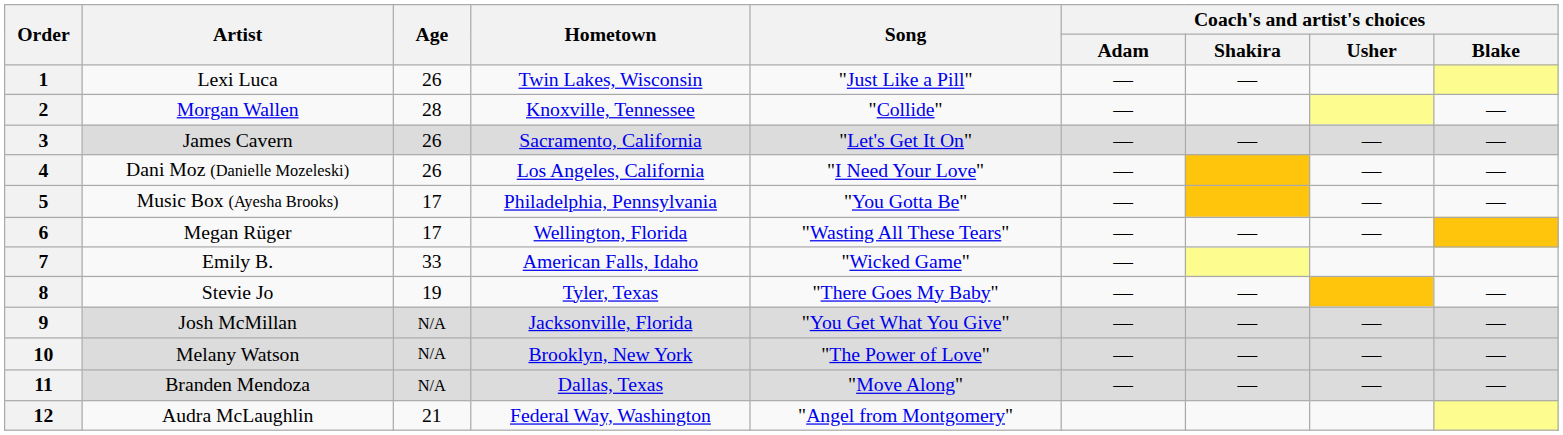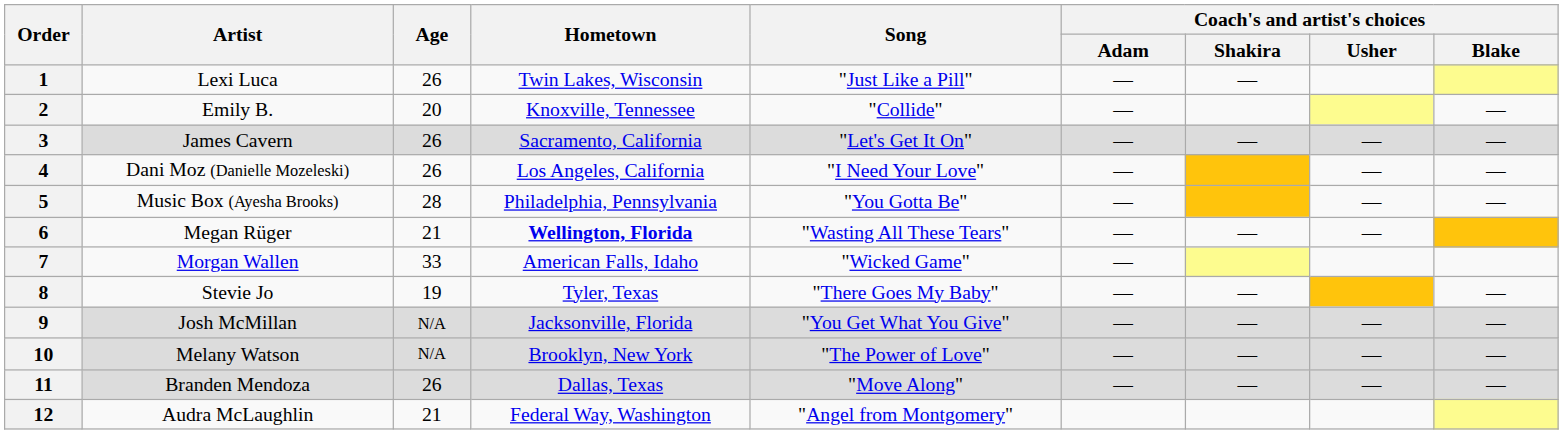 <table class="wikitable" style="text-align:center; line-height:17px; width:100%;">
 <tr>
 <th scope="col" rowspan="2" style="width:05%;">Order</th>
 <th scope="col" rowspan="2" style="width:20%;">Artist</th>
 <th scope="col" rowspan="2" style="width:05%;">Age</th>
 <th scope="col" rowspan="2" style="width:18%;">Hometown</th>
 <th scope="col" rowspan="2" style="width:20%;">Song</th>
 <th scope="col" colspan="4" style="width:32%;">Coach's and artist's choices</th>
 </tr>
 <tr>
 <th style="width:08%;">Adam</th>
 <th style="width:08%;">Shakira</th>
 <th style="width:08%;">Usher</th>
 <th style="width:08%;">Blake</th>
 </tr>
 <tr>
 <th>1</th>
 <td>Lexi Luca</td>
 <td>26</td>
 <td><a href='#'>Twin Lakes, Wisconsin</a></td>
 <td>"<a href='#'>Just Like a Pill</a>"</td>
 <td>—</td>
 <td>—</td>
 <td><strong></strong></td>
 <td style="background:#fdfc8f;"><strong></strong></td>
 </tr>
 <tr>
 <th>2</th>
-<td><a href='#'>Morgan Wallen</a></td>
-<td>28</td>
+<td>Emily B.</td>
+<td>20</td>
 <td><a href='#'>Knoxville, Tennessee</a></td>
 <td>"<a href='#'>Collide</a>"</td>
 <td>—</td>
 <td><strong></strong></td>
 <td style="background:#fdfc8f;"><strong></strong></td>
 <td>—</td>
 </tr>
 <tr>
 <th>3</th>
 <td style="background:#DCDCDC;">James Cavern</td>
 <td style="background:#DCDCDC;">26</td>
 <td style="background:#DCDCDC;"><a href='#'>Sacramento, California</a></td>
 <td style="background:#DCDCDC;">"<a href='#'>Let's Get It On</a>"</td>
 <td style="background:#DCDCDC;">—</td>
 <td style="background:#DCDCDC;">—</td>
 <td style="background:#DCDCDC;">—</td>
 <td style="background:#DCDCDC;">—</td>
 </tr>
 <tr>
 <th>4</th>
 <td>Dani Moz <small>(Danielle Mozeleski)</small></td>
 <td>26</td>
 <td><a href='#'>Los Angeles, California</a></td>
 <td>"<a href='#'>I Need Your Love</a>"</td>
 <td>—</td>
 <td style="background:#FFC40C;"><strong></strong></td>
 <td>—</td>
 <td>—</td>
 </tr>
 <tr>
 <th>5</th>
 <td>Music Box <small>(Ayesha Brooks)</small></td>
-<td>17</td>
+<td>28</td>
 <td><a href='#'>Philadelphia, Pennsylvania</a></td>
 <td>"<a href='#'>You Gotta Be</a>"</td>
 <td>—</td>
 <td style="background:#FFC40C;"><strong></strong></td>
 <td>—</td>
 <td>—</td>
 </tr>
 <tr>
 <th>6</th>
 <td>Megan Rüger</td>
-<td>17</td>
-<td><a href='#'>Wellington, Florida</a></td>
+<td>21</td>
+<td><strong><a href='#'>Wellington, Florida</a></strong></td>
 <td>"<a href='#'>Wasting All These Tears</a>"</td>
 <td>—</td>
 <td>—</td>
 <td>—</td>
 <td style="background:#FFC40C;"><strong></strong></td>
 </tr>
 <tr>
 <th>7</th>
-<td>Emily B.</td>
+<td><a href='#'>Morgan Wallen</a></td>
 <td>33</td>
 <td><a href='#'>American Falls, Idaho</a></td>
 <td>"<a href='#'>Wicked Game</a>"</td>
 <td>—</td>
 <td style="background:#fdfc8f;"><strong></strong></td>
 <td><strong></strong></td>
 <td><strong></strong></td>
 </tr>
 <tr>
 <th>8</th>
 <td>Stevie Jo</td>
 <td>19</td>
 <td><a href='#'>Tyler, Texas</a></td>
 <td>"<a href='#'>There Goes My Baby</a>"</td>
 <td>—</td>
 <td>—</td>
 <td style="background:#FFC40C;"><strong></strong></td>
 <td>—</td>
 </tr>
 <tr>
 <th>9</th>
 <td style="background:#DCDCDC;">Josh McMillan</td>
 <td style="background:#DCDCDC;"><small>N/A</small></td>
 <td style="background:#DCDCDC;"><a href='#'>Jacksonville, Florida</a></td>
 <td style="background:#DCDCDC;">"<a href='#'>You Get What You Give</a>"</td>
 <td style="background:#DCDCDC;">—</td>
 <td style="background:#DCDCDC;">—</td>
 <td style="background:#DCDCDC;">—</td>
 <td style="background:#DCDCDC;">—</td>
 </tr>
 <tr>
 <th>10</th>
 <td style="background:#DCDCDC;">Melany Watson</td>
 <td style="background:#DCDCDC;"><small>N/A</small></td>
 <td style="background:#DCDCDC;"><a href='#'>Brooklyn, New York</a></td>
 <td style="background:#DCDCDC;">"<a href='#'>The Power of Love</a>"</td>
 <td style="background:#DCDCDC;">—</td>
 <td style="background:#DCDCDC;">—</td>
 <td style="background:#DCDCDC;">—</td>
 <td style="background:#DCDCDC;">—</td>
 </tr>
 <tr>
 <th>11</th>
 <td style="background:#DCDCDC;">Branden Mendoza</td>
-<td style="background:#DCDCDC;"><small>N/A</small></td>
+<td style="background:#DCDCDC;">26</td>
 <td style="background:#DCDCDC;"><a href='#'>Dallas, Texas</a></td>
 <td style="background:#DCDCDC;">"<a href='#'>Move Along</a>"</td>
 <td style="background:#DCDCDC;">—</td>
 <td style="background:#DCDCDC;">—</td>
 <td style="background:#DCDCDC;">—</td>
 <td style="background:#DCDCDC;">—</td>
 </tr>
 <tr>
 <th>12</th>
 <td>Audra McLaughlin</td>
 <td>21</td>
 <td><a href='#'>Federal Way, Washington</a></td>
 <td>"<a href='#'>Angel from Montgomery</a>"</td>
 <td><strong></strong></td>
 <td><strong></strong></td>
 <td><strong></strong></td>
 <td style="background:#fdfc8f;"><strong></strong></td>
 </tr>
 </table>
